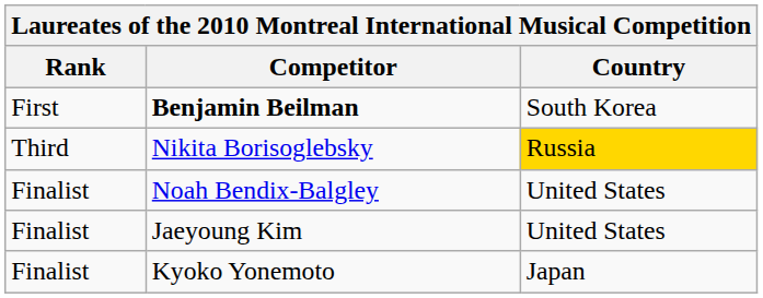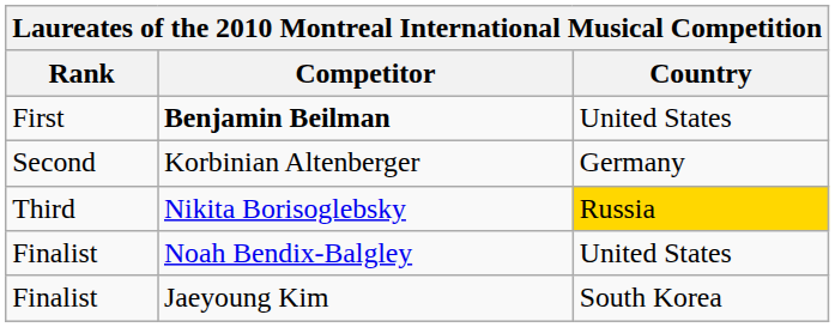 <table class="wikitable">
 <tr>
 <th colspan="3">Laureates of the 2010 Montreal International Musical Competition</th>
 </tr>
 <tr>
 <th>Rank</th>
 <th>Competitor</th>
 <th>Country</th>
 </tr>
 <tr>
 <td>First</td>
 <td><strong>Benjamin Beilman</strong></td>
-<td> South Korea</td>
+<td> United States</td>
+</tr>
+<tr>
+<td>Second</td>
+<td>Korbinian Altenberger</td>
+<td> Germany</td>
 </tr>
 <tr>
 <td>Third</td>
 <td><a href='#'>Nikita Borisoglebsky</a></td>
 <td style="background: gold;"> Russia</td>
 </tr>
 <tr>
 <td>Finalist</td>
 <td><a href='#'>Noah Bendix-Balgley</a></td>
 <td> United States</td>
 </tr>
 <tr>
 <td>Finalist</td>
 <td>Jaeyoung Kim</td>
-<td> United States</td>
-</tr>
-<tr>
-<td>Finalist</td>
-<td>Kyoko Yonemoto</td>
-<td> Japan</td>
+<td> South Korea</td>
 </tr>
 </table>
